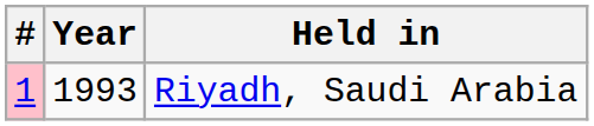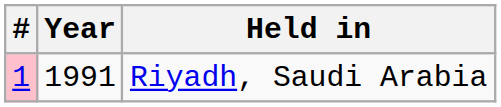 <table class="wikitable">
 <tr>
 <th>#</th>
 <th>Year</th>
 <th>Held in</th>
 </tr>
 <tr>
 <td style="background: pink;"><a href='#'>1</a></td>
-<td>1993</td>
+<td>1991</td>
 <td><a href='#'>Riyadh</a>, Saudi Arabia</td>
 </tr>
 </table>
